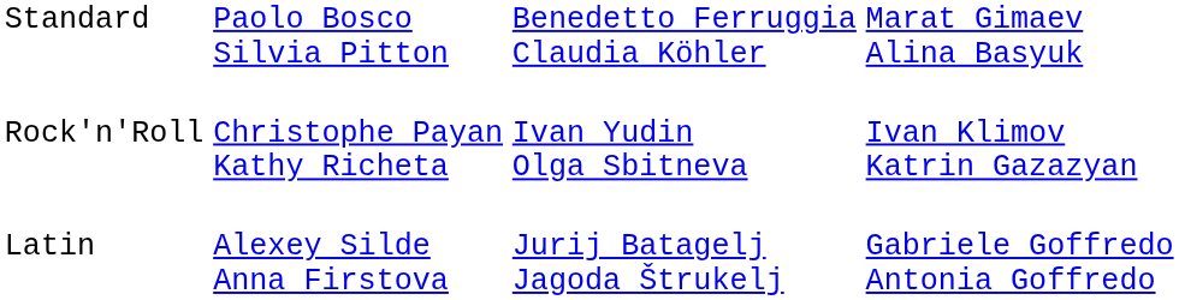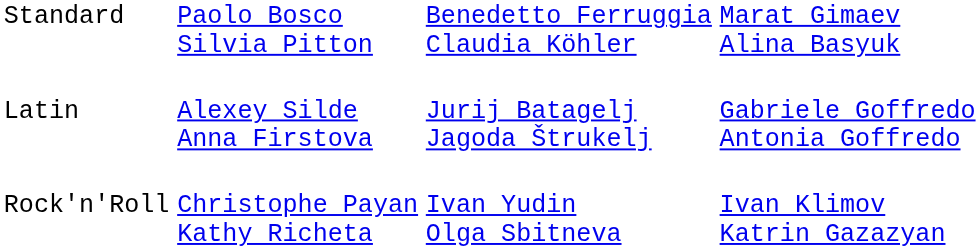 <table>
 <tr>
 <td>Standard<br></td>
 <td><br><a href='#'>Paolo Bosco</a><br><a href='#'>Silvia Pitton</a></td>
 <td><br><a href='#'>Benedetto Ferruggia</a><br><a href='#'>Claudia Köhler</a></td>
 <td><br><a href='#'>Marat Gimaev</a><br><a href='#'>Alina Basyuk</a></td>
 </tr>
 <tr>
+<td>Latin<br></td>
+<td><br><a href='#'>Alexey Silde</a><br><a href='#'>Anna Firstova</a></td>
+<td><br><a href='#'>Jurij Batagelj</a><br><a href='#'>Jagoda Štrukelj</a></td>
+<td><br><a href='#'>Gabriele Goffredo</a><br><a href='#'>Antonia Goffredo</a></td>
+</tr>
+<tr>
 <td>Rock'n'Roll<br></td>
 <td><br><a href='#'>Christophe Payan</a><br><a href='#'>Kathy Richeta</a></td>
 <td><br><a href='#'>Ivan Yudin</a><br><a href='#'>Olga Sbitneva</a></td>
 <td><br><a href='#'>Ivan Klimov</a><br><a href='#'>Katrin Gazazyan</a></td>
 </tr>
-<tr>
-<td>Latin<br></td>
-<td><br><a href='#'>Alexey Silde</a><br><a href='#'>Anna Firstova</a></td>
-<td><br><a href='#'>Jurij Batagelj</a><br><a href='#'>Jagoda Štrukelj</a></td>
-<td><br><a href='#'>Gabriele Goffredo</a><br><a href='#'>Antonia Goffredo</a></td>
-</tr>
 </table>
